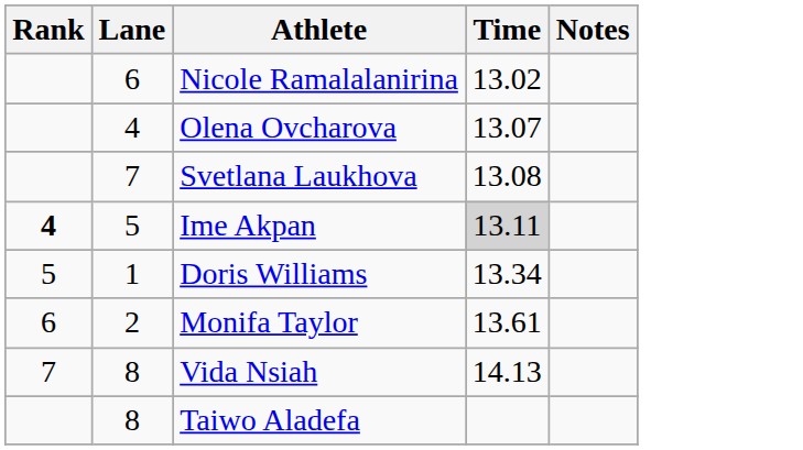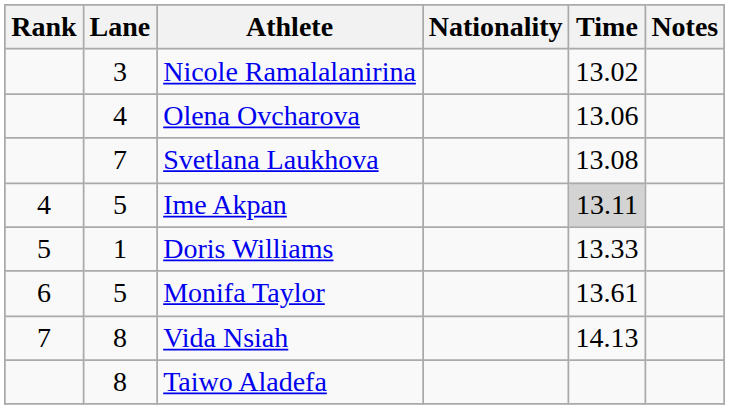 <table class="wikitable sortable" style="text-align:center">
 <tr>
 <th>Rank</th>
 <th>Lane</th>
 <th>Athlete</th>
+<th>Nationality</th>
 <th>Time</th>
 <th>Notes</th>
 </tr>
 <tr>
 <td></td>
-<td>6</td>
+<td>3</td>
 <td align=left><a href='#'>Nicole Ramalalanirina</a></td>
+<td align=left></td>
 <td>13.02</td>
 <td></td>
 </tr>
 <tr>
 <td></td>
 <td>4</td>
 <td align=left><a href='#'>Olena Ovcharova</a></td>
-<td>13.07</td>
+<td align=left></td>
+<td>13.06</td>
 <td></td>
 </tr>
 <tr>
 <td></td>
 <td>7</td>
 <td align=left><a href='#'>Svetlana Laukhova</a></td>
+<td align=left></td>
 <td>13.08</td>
 <td></td>
 </tr>
 <tr>
-<td><strong>4</strong></td>
+<td>4</td>
 <td>5</td>
 <td align=left><a href='#'>Ime Akpan</a></td>
+<td align=left></td>
 <td style="background: lightgrey;">13.11</td>
 <td></td>
 </tr>
 <tr>
 <td>5</td>
 <td>1</td>
 <td align=left><a href='#'>Doris Williams</a></td>
-<td>13.34</td>
+<td align=left></td>
+<td>13.33</td>
 <td></td>
 </tr>
 <tr>
 <td>6</td>
-<td>2</td>
+<td>5</td>
 <td align=left><a href='#'>Monifa Taylor</a></td>
+<td align=left></td>
 <td>13.61</td>
 <td></td>
 </tr>
 <tr>
 <td>7</td>
 <td>8</td>
 <td align=left><a href='#'>Vida Nsiah</a></td>
+<td align=left></td>
 <td>14.13</td>
 <td></td>
 </tr>
 <tr>
 <td></td>
 <td>8</td>
 <td align=left><a href='#'>Taiwo Aladefa</a></td>
+<td align=left></td>
 <td></td>
 <td></td>
 </tr>
 </table>
